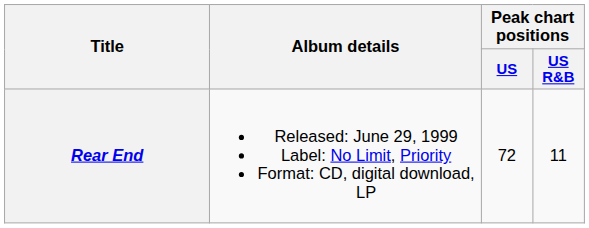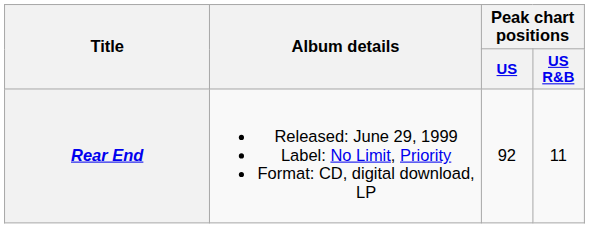 <table class="wikitable plainrowheaders" style="text-align:center;">
 <tr>
 <th scope="col" rowspan="2" style="width:12em;">Title</th>
 <th scope="col" rowspan="2" style="width:16em;">Album details</th>
 <th scope="col" colspan="2">Peak chart positions</th>
 </tr>
 <tr>
 <th scope="col" style="width:3em;font-size:90%;"><a href='#'>US</a></th>
 <th scope="col" style="width:3em;font-size:90%;"><a href='#'>US R&B</a></th>
 </tr>
 <tr>
 <th scope="row"><em><a href='#'>Rear End</a></em></th>
 <td><br><ul><li>Released: June 29, 1999</li><li>Label: <a href='#'>No Limit</a>, <a href='#'>Priority</a></li><li>Format: CD, digital download, LP</li></ul></td>
-<td>72</td>
+<td>92</td>
 <td>11</td>
 </tr>
 </table>
